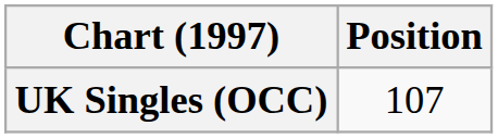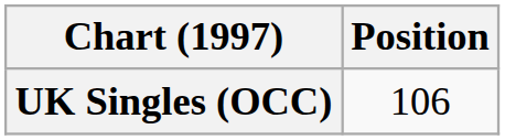 <table class="wikitable plainrowheaders" style="text-align:center">
 <tr>
 <th>Chart (1997)</th>
 <th>Position</th>
 </tr>
 <tr>
 <th scope="row">UK Singles (OCC)</th>
-<td>107</td>
+<td>106</td>
 </tr>
 </table>
